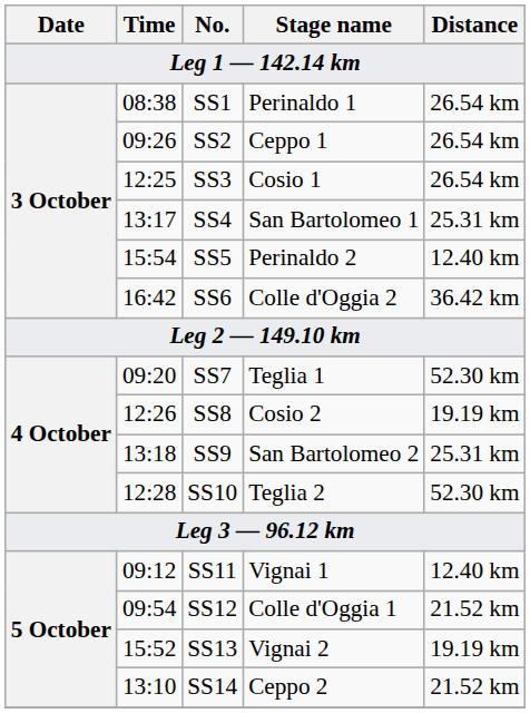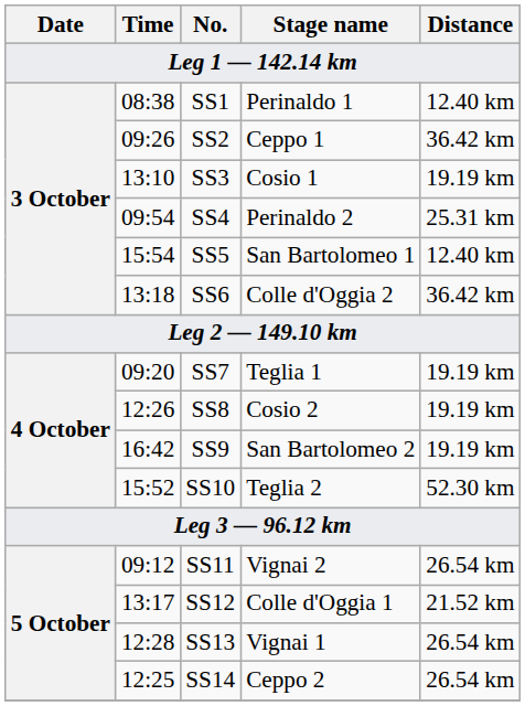 <table class="wikitable" style="font-size: 85%;">
 <tr>
 <th>Date</th>
 <th>Time</th>
 <th>No.</th>
 <th>Stage name</th>
 <th>Distance</th>
 </tr>
 <tr>
 <td style="background-color:#EAECF0; text-align:center" colspan="5"><strong><em>Leg 1 — 142.14 km</em></strong></td>
 </tr>
 <tr>
 <th rowspan="6">3 October</th>
 <td align="center">08:38</td>
 <td align="center">SS1</td>
 <td>Perinaldo 1</td>
-<td align="center">26.54 km</td>
+<td align="center">12.40 km</td>
 </tr>
 <tr>
 <td align="center">09:26</td>
 <td align="center">SS2</td>
 <td>Ceppo 1</td>
-<td align="center">26.54 km</td>
+<td align="center">36.42 km</td>
 </tr>
 <tr>
-<td align="center">12:25</td>
+<td align="center">13:10</td>
 <td align="center">SS3</td>
 <td>Cosio 1</td>
-<td align="center">26.54 km</td>
+<td align="center">19.19 km</td>
 </tr>
 <tr>
-<td align="center">13:17</td>
+<td align="center">09:54</td>
 <td align="center">SS4</td>
-<td>San Bartolomeo 1</td>
+<td>Perinaldo 2</td>
 <td align="center">25.31 km</td>
 </tr>
 <tr>
 <td align="center">15:54</td>
 <td align="center">SS5</td>
-<td>Perinaldo 2</td>
+<td>San Bartolomeo 1</td>
 <td align="center">12.40 km</td>
 </tr>
 <tr>
-<td align="center">16:42</td>
+<td align="center">13:18</td>
 <td align="center">SS6</td>
 <td>Colle d'Oggia 2</td>
 <td align="center">36.42 km</td>
 </tr>
 <tr>
 <td style="background-color:#EAECF0; text-align:center" colspan="5"><strong><em>Leg 2 — 149.10 km</em></strong></td>
 </tr>
 <tr>
 <th rowspan="4">4 October</th>
 <td align="center">09:20</td>
 <td align="center">SS7</td>
 <td>Teglia 1</td>
-<td align="center">52.30 km</td>
+<td align="center">19.19 km</td>
 </tr>
 <tr>
 <td align="center">12:26</td>
 <td align="center">SS8</td>
 <td>Cosio 2</td>
 <td align="center">19.19 km</td>
 </tr>
 <tr>
-<td align="center">13:18</td>
+<td align="center">16:42</td>
 <td align="center">SS9</td>
 <td>San Bartolomeo 2</td>
-<td align="center">25.31 km</td>
+<td align="center">19.19 km</td>
 </tr>
 <tr>
-<td align="center">12:28</td>
+<td align="center">15:52</td>
 <td align="center">SS10</td>
 <td>Teglia 2</td>
 <td align="center">52.30 km</td>
 </tr>
 <tr>
 <td style="background-color:#EAECF0; text-align:center" colspan="5"><strong><em>Leg 3 — 96.12 km</em></strong></td>
 </tr>
 <tr>
 <th rowspan="4">5 October</th>
 <td align="center">09:12</td>
 <td align="center">SS11</td>
-<td>Vignai 1</td>
-<td align="center">12.40 km</td>
+<td>Vignai 2</td>
+<td align="center">26.54 km</td>
 </tr>
 <tr>
-<td align="center">09:54</td>
+<td align="center">13:17</td>
 <td align="center">SS12</td>
 <td>Colle d'Oggia 1</td>
 <td align="center">21.52 km</td>
 </tr>
 <tr>
-<td align="center">15:52</td>
+<td align="center">12:28</td>
 <td align="center">SS13</td>
-<td>Vignai 2</td>
-<td align="center">19.19 km</td>
+<td>Vignai 1</td>
+<td align="center">26.54 km</td>
 </tr>
 <tr>
-<td align="center">13:10</td>
+<td align="center">12:25</td>
 <td align="center">SS14</td>
 <td>Ceppo 2</td>
-<td align="center">21.52 km</td>
+<td align="center">26.54 km</td>
 </tr>
 <tr>
 </tr>
 </table>
